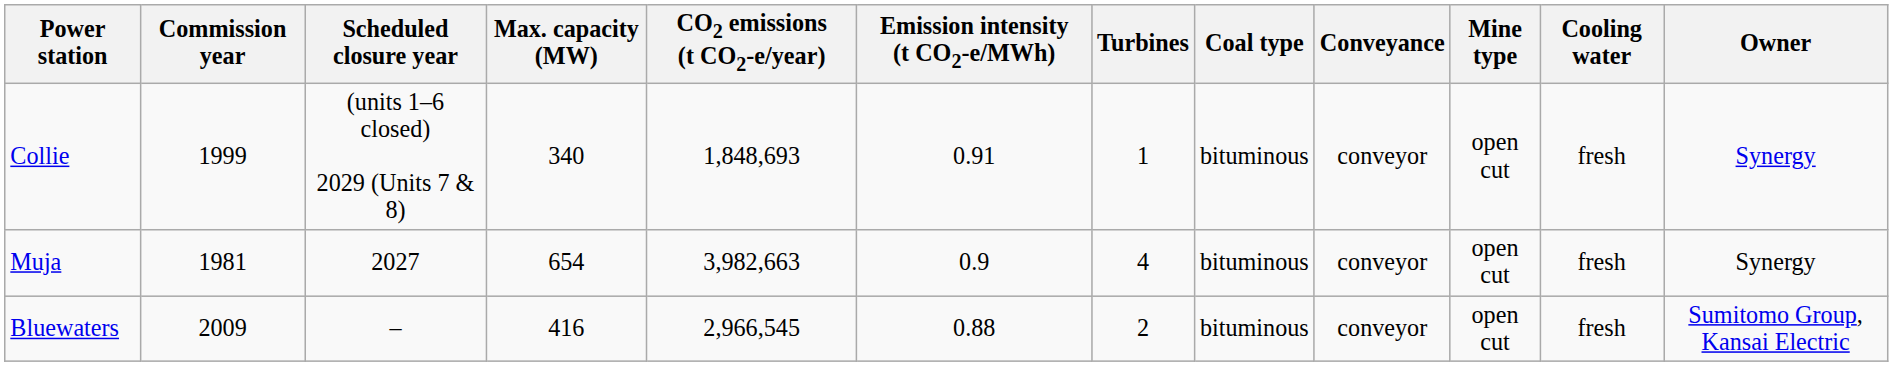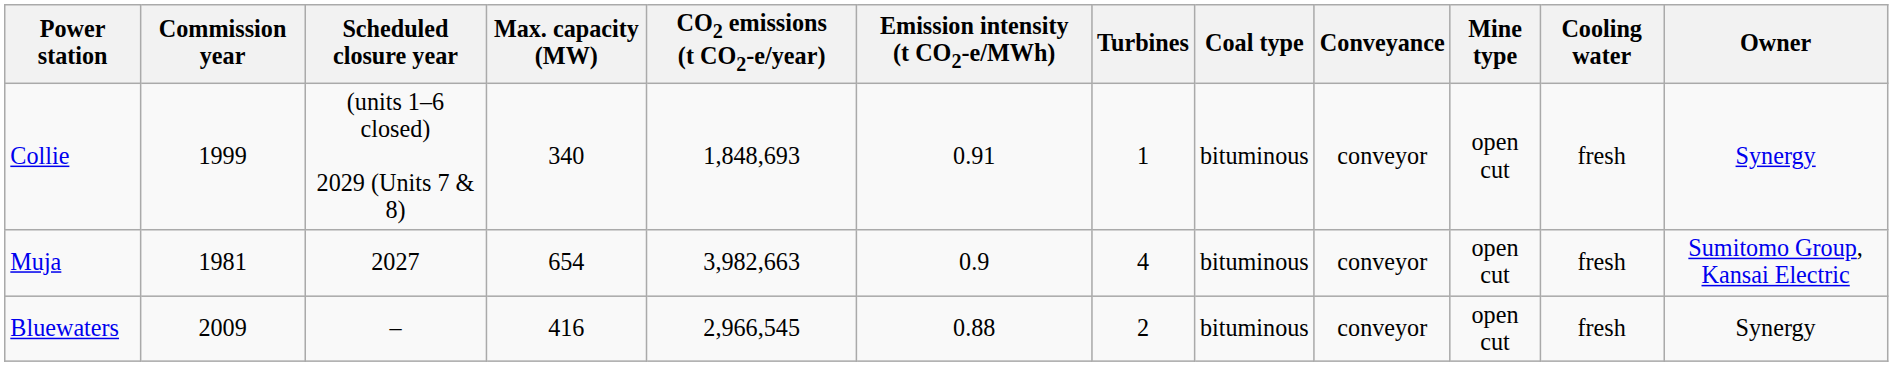 <table class="wikitable sortable" style="text-align: center">
 <tr>
 <th>Power station</th>
 <th>Commission year</th>
 <th>Scheduled closure year</th>
 <th>Max. capacity (MW)</th>
 <th>CO<sub>2</sub> emissions (t CO<sub>2</sub>-e/year)</th>
 <th>Emission intensity (t CO<sub>2</sub>-e/MWh)</th>
 <th>Turbines</th>
 <th>Coal type</th>
 <th>Conveyance</th>
 <th>Mine type</th>
 <th>Cooling water</th>
 <th>Owner</th>
 </tr>
 <tr>
 <td align="left"><a href='#'>Collie</a></td>
 <td>1999</td>
 <td>(units 1–6 closed)<br><br>2029 (Units 7 & 8)</td>
 <td>340</td>
 <td>1,848,693</td>
 <td>0.91</td>
 <td>1</td>
 <td>bituminous</td>
 <td>conveyor</td>
 <td>open cut</td>
 <td>fresh</td>
 <td><a href='#'>Synergy</a></td>
 </tr>
 <tr>
 <td align="left"><a href='#'>Muja</a></td>
 <td>1981</td>
 <td>2027</td>
 <td>654</td>
 <td>3,982,663</td>
 <td>0.9</td>
 <td>4</td>
 <td>bituminous</td>
 <td>conveyor</td>
 <td>open cut</td>
 <td>fresh</td>
-<td>Synergy</td>
+<td><a href='#'>Sumitomo Group</a>, <a href='#'>Kansai Electric</a></td>
 </tr>
 <tr>
 <td align="left"><a href='#'>Bluewaters</a></td>
 <td>2009</td>
 <td>–</td>
 <td>416</td>
 <td>2,966,545</td>
 <td>0.88</td>
 <td>2</td>
 <td>bituminous</td>
 <td>conveyor</td>
 <td>open cut</td>
 <td>fresh</td>
-<td><a href='#'>Sumitomo Group</a>, <a href='#'>Kansai Electric</a></td>
+<td>Synergy</td>
 </tr>
 </table>
